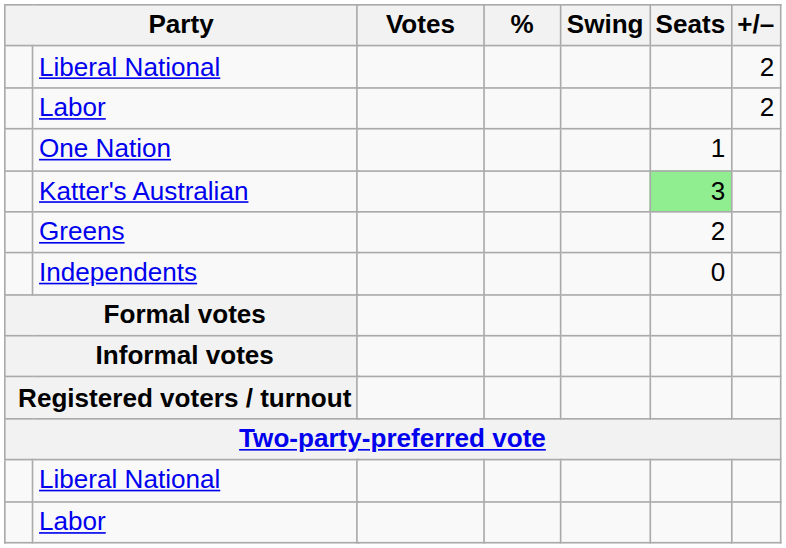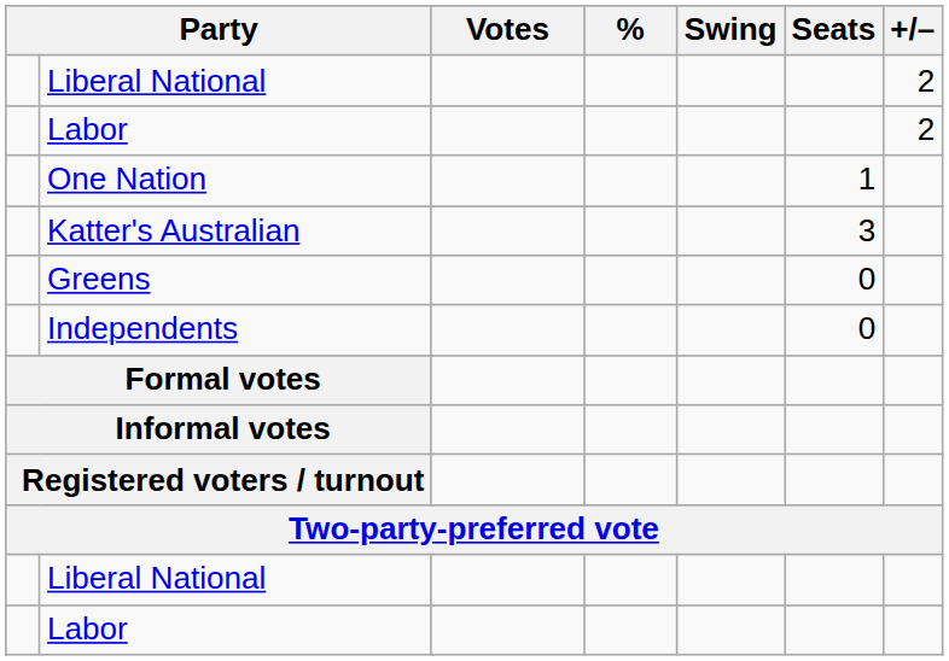 <table class="wikitable" style="text-align:right;  margin-bottom:0">
 <tr>
 <th style="width:10px" colspan=3>Party</th>
 <th style="width:70px;">Votes</th>
 <th style="width:40px;">%</th>
 <th style="width:45px;">Swing</th>
 <th style="width:40px;">Seats</th>
 <th>+/–</th>
 </tr>
 <tr>
 <td> </td>
 <td style="text-align:left;" colspan="2"><a href='#'>Liberal National</a></td>
 <td></td>
 <td></td>
 <td></td>
 <td></td>
 <td> 2</td>
 </tr>
 <tr>
 <td> </td>
 <td style="text-align:left;" colspan="2"><a href='#'>Labor</a></td>
 <td></td>
 <td></td>
 <td></td>
 <td></td>
 <td> 2</td>
 </tr>
 <tr>
 <td> </td>
 <td style="text-align:left;" colspan="2"><a href='#'>One Nation</a></td>
 <td></td>
 <td></td>
 <td></td>
 <td>1</td>
 <td></td>
 </tr>
 <tr>
 <td> </td>
 <td style="text-align:left;" colspan="2"><a href='#'>Katter's Australian</a></td>
 <td></td>
 <td></td>
 <td></td>
-<td style="background: lightgreen;">3</td>
+<td>3</td>
 <td></td>
 </tr>
 <tr>
 <td> </td>
 <td style="text-align:left;" colspan="2"><a href='#'>Greens</a></td>
 <td></td>
 <td></td>
 <td></td>
-<td>2</td>
+<td>0</td>
 <td></td>
 </tr>
 <tr>
 <td> </td>
 <td colspan="2" style="text-align:left;"><a href='#'>Independents</a></td>
 <td></td>
 <td></td>
 <td></td>
 <td>0</td>
 <td></td>
 </tr>
 <tr>
 <th colspan="3" rowspan="1"> Formal votes</th>
 <td></td>
 <td></td>
 <td></td>
 <td></td>
 <td></td>
 </tr>
 <tr>
 <th colspan="3" rowspan="1"> Informal votes</th>
 <td></td>
 <td></td>
 <td></td>
 <td></td>
 <td></td>
 </tr>
 <tr>
 <th colspan="3" rowspan="1"> Registered voters / turnout</th>
 <td></td>
 <td></td>
 <td></td>
 <td></td>
 <td></td>
 </tr>
 <tr>
 <th colspan="8"><a href='#'>Two-party-preferred vote</a></th>
 </tr>
 <tr>
 <td></td>
 <td style="text-align:left;" colspan="2"><a href='#'>Liberal National</a></td>
 <td></td>
 <td></td>
 <td></td>
 <td></td>
 <td></td>
 </tr>
 <tr>
 <td></td>
 <td style="text-align:left;" colspan="2"><a href='#'>Labor</a></td>
 <td></td>
 <td></td>
 <td></td>
 <td></td>
 <td></td>
 </tr>
 </table>
